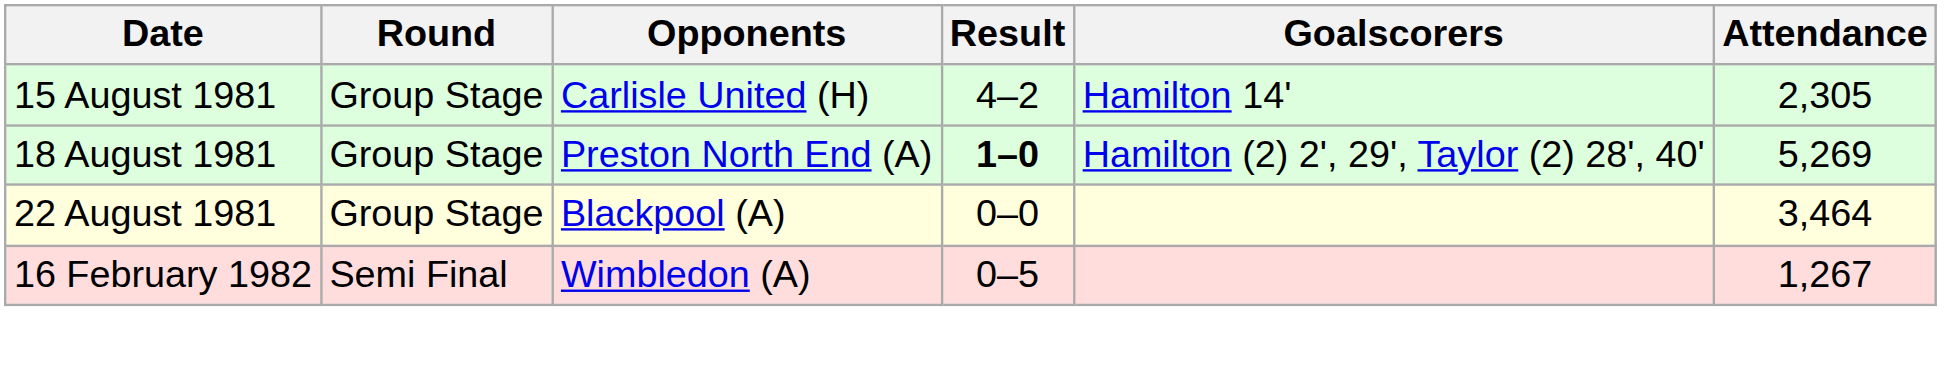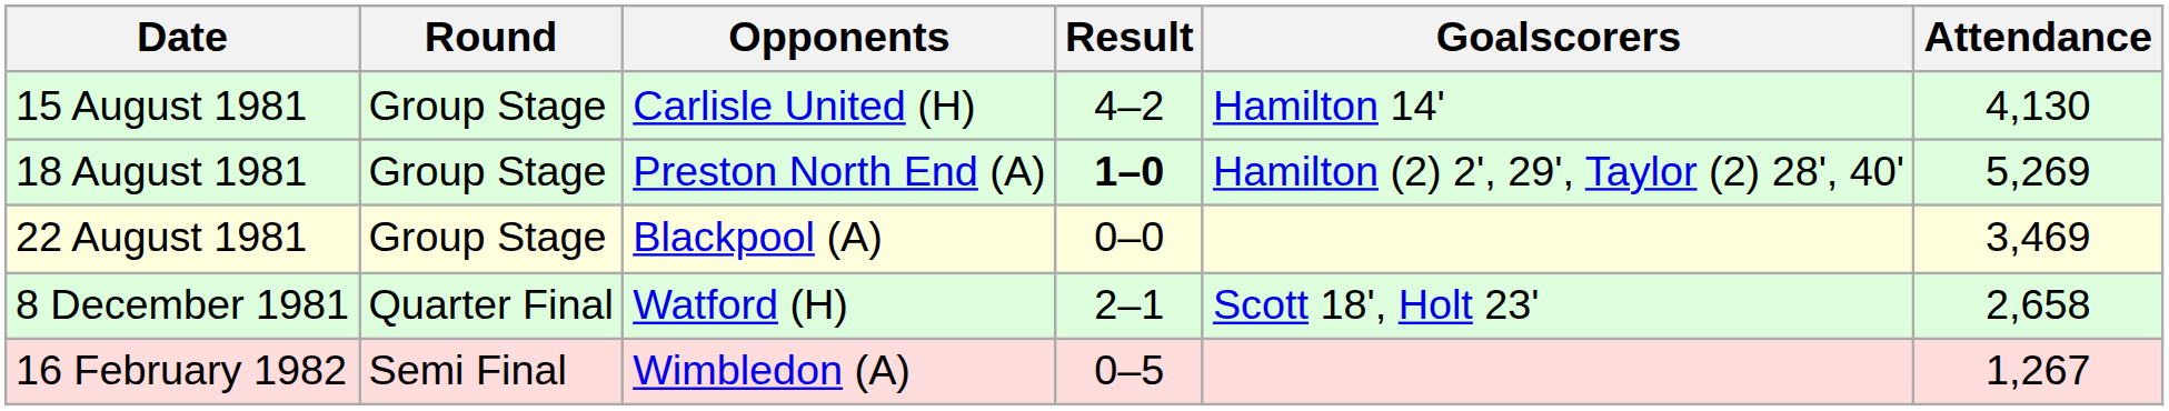 <table class="wikitable">
 <tr>
 <th>Date</th>
 <th>Round</th>
 <th>Opponents</th>
 <th>Result</th>
 <th>Goalscorers</th>
 <th>Attendance</th>
 </tr>
 <tr bgcolor="#ddffdd">
 <td>15 August 1981</td>
 <td>Group Stage</td>
 <td><a href='#'>Carlisle United</a> (H)</td>
 <td align="center">4–2</td>
 <td><a href='#'>Hamilton</a> 14'</td>
-<td align="center">2,305</td>
+<td align="center">4,130</td>
 </tr>
 <tr bgcolor="#ddffdd">
 <td>18 August 1981</td>
 <td>Group Stage</td>
 <td><a href='#'>Preston North End</a> (A)</td>
 <td align="center"><strong>1–0</strong></td>
 <td><a href='#'>Hamilton</a> (2) 2', 29', <a href='#'>Taylor</a> (2) 28', 40'</td>
 <td align="center">5,269</td>
 </tr>
 <tr bgcolor="#ffffdd">
 <td>22 August 1981</td>
 <td>Group Stage</td>
 <td><a href='#'>Blackpool</a> (A)</td>
 <td align="center">0–0</td>
 <td></td>
-<td align="center">3,464</td>
+<td align="center">3,469</td>
+</tr>
+<tr bgcolor="#ddffdd">
+<td>8 December 1981</td>
+<td>Quarter Final</td>
+<td><a href='#'>Watford</a> (H)</td>
+<td align="center">2–1</td>
+<td><a href='#'>Scott</a> 18', <a href='#'>Holt</a> 23'</td>
+<td align="center">2,658</td>
 </tr>
 <tr bgcolor="#ffdddd">
 <td>16 February 1982</td>
 <td>Semi Final</td>
 <td><a href='#'>Wimbledon</a> (A)</td>
 <td align="center">0–5</td>
 <td></td>
 <td align="center">1,267</td>
 </tr>
 </table>
